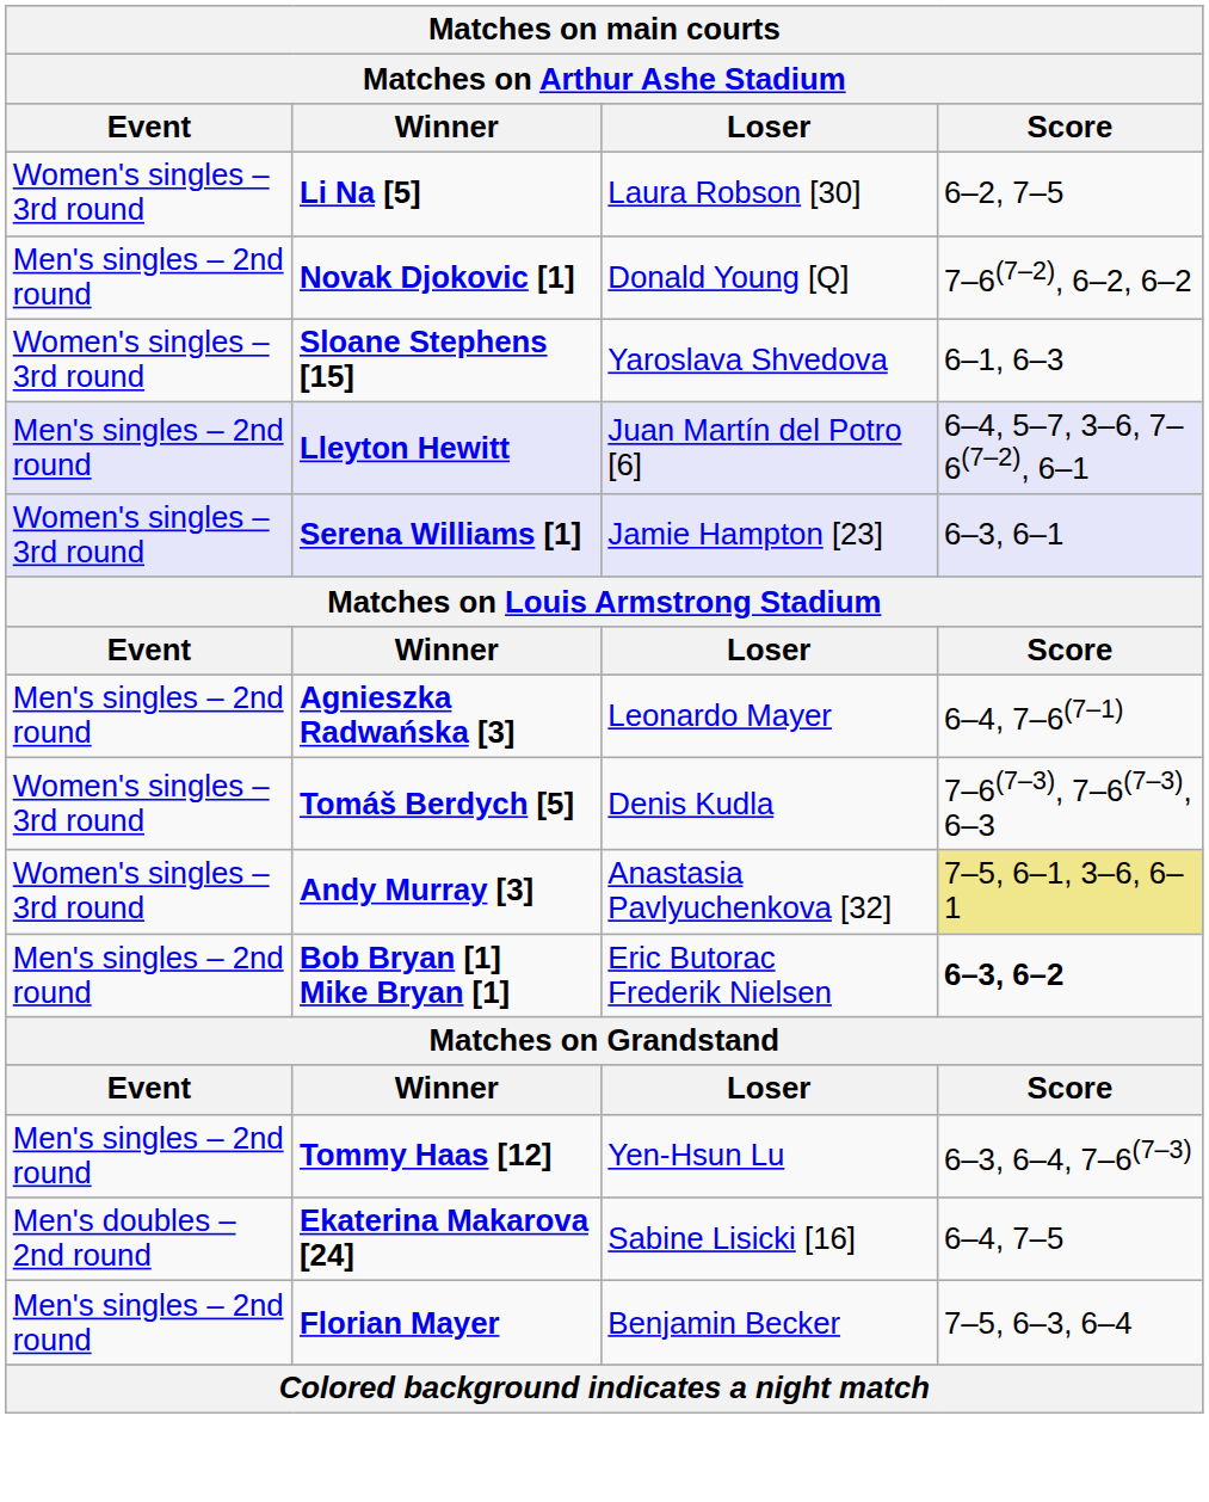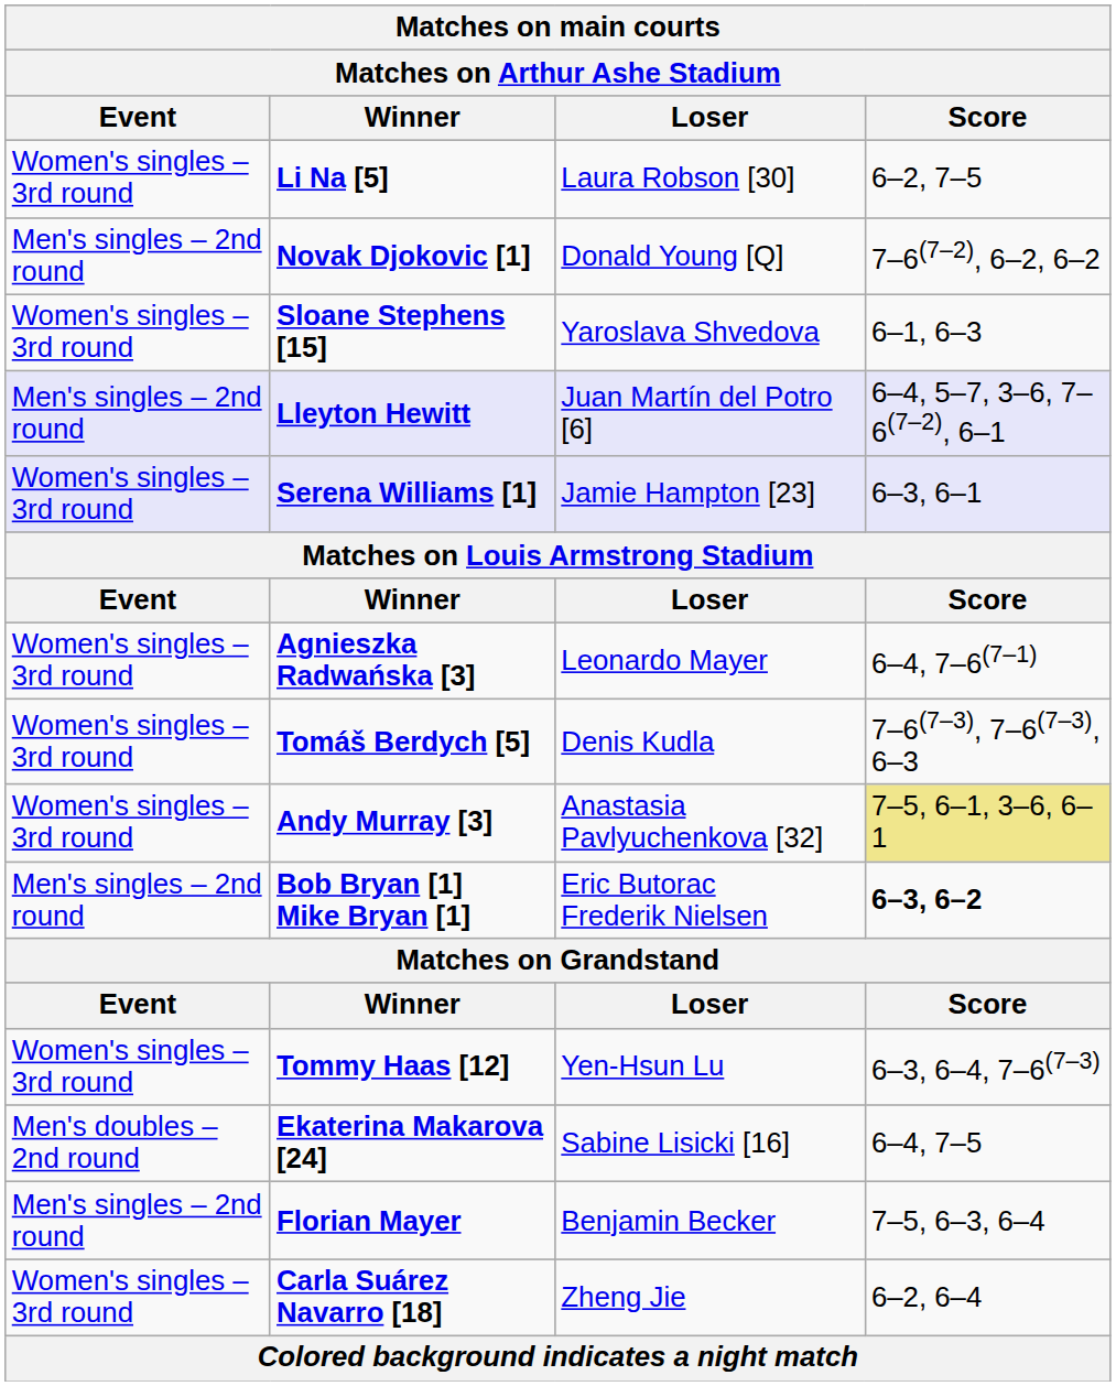 <table class="wikitable collapsible uncollapsed" style="margin:auto;">
 <tr>
 <th colspan="4" style="white-space:nowrap;">Matches on main courts</th>
 </tr>
 <tr>
 <th colspan="4"><strong>Matches on <a href='#'>Arthur Ashe Stadium</a></strong></th>
 </tr>
 <tr>
 <th style="width:220px;">Event</th>
 <th style="width:220px;">Winner</th>
 <th style="width:220px;">Loser</th>
 <th style="width:220px;">Score</th>
 </tr>
 <tr>
 <td><a href='#'>Women's singles – 3rd round</a></td>
 <td> <strong><a href='#'>Li Na</a> [5]</strong></td>
 <td> <a href='#'>Laura Robson</a> [30]</td>
 <td>6–2, 7–5</td>
 </tr>
 <tr>
 <td><a href='#'>Men's singles – 2nd round</a></td>
 <td> <strong><a href='#'>Novak Djokovic</a> [1]</strong></td>
 <td> <a href='#'>Donald Young</a> [Q]</td>
 <td>7–6<sup>(7–2)</sup>, 6–2, 6–2</td>
 </tr>
 <tr>
 <td><a href='#'>Women's singles – 3rd round</a></td>
 <td> <strong><a href='#'>Sloane Stephens</a> [15]</strong></td>
 <td> <a href='#'>Yaroslava Shvedova</a></td>
 <td>6–1, 6–3</td>
 </tr>
 <tr style="background:lavender;">
 <td><a href='#'>Men's singles – 2nd round</a></td>
 <td> <strong><a href='#'>Lleyton Hewitt</a></strong></td>
 <td> <a href='#'>Juan Martín del Potro</a> [6]</td>
 <td>6–4, 5–7, 3–6, 7–6<sup>(7–2)</sup>, 6–1</td>
 </tr>
 <tr style="background:lavender;">
 <td><a href='#'>Women's singles – 3rd round</a></td>
 <td> <strong><a href='#'>Serena Williams</a> [1]</strong></td>
 <td> <a href='#'>Jamie Hampton</a> [23]</td>
 <td>6–3, 6–1</td>
 </tr>
 <tr>
 <th colspan="4"><strong>Matches on <a href='#'>Louis Armstrong Stadium</a></strong></th>
 </tr>
 <tr>
 <th style="width:220px;">Event</th>
 <th style="width:220px;">Winner</th>
 <th style="width:220px;">Loser</th>
 <th style="width:220px;">Score</th>
 </tr>
 <tr>
-<td><a href='#'>Men's singles – 2nd round</a></td>
+<td><a href='#'>Women's singles – 3rd round</a></td>
 <td> <strong><a href='#'>Agnieszka Radwańska</a> [3]</strong></td>
 <td> <a href='#'>Leonardo Mayer</a></td>
 <td>6–4, 7–6<sup>(7–1)</sup></td>
 </tr>
 <tr>
 <td><a href='#'>Women's singles – 3rd round</a></td>
 <td> <strong><a href='#'>Tomáš Berdych</a> [5]</strong></td>
 <td> <a href='#'>Denis Kudla</a></td>
 <td>7–6<sup>(7–3)</sup>, 7–6<sup>(7–3)</sup>, 6–3</td>
 </tr>
 <tr>
 <td><a href='#'>Women's singles – 3rd round</a></td>
 <td> <strong><a href='#'>Andy Murray</a> [3]</strong></td>
 <td> <a href='#'>Anastasia Pavlyuchenkova</a> [32]</td>
 <td style="background: khaki;">7–5, 6–1, 3–6, 6–1</td>
 </tr>
 <tr>
 <td><a href='#'>Men's singles – 2nd round</a></td>
 <td> <strong><a href='#'>Bob Bryan</a> [1] <br>  <a href='#'>Mike Bryan</a> [1]</strong></td>
 <td> <a href='#'>Eric Butorac</a> <br>  <a href='#'>Frederik Nielsen</a></td>
 <td><strong>6–3, 6–2</strong></td>
 </tr>
 <tr>
 <th colspan="4"><strong>Matches on Grandstand</strong></th>
 </tr>
 <tr>
 <th style="width:220px;">Event</th>
 <th style="width:220px;">Winner</th>
 <th style="width:220px;">Loser</th>
 <th style="width:220px;">Score</th>
 </tr>
 <tr>
-<td><a href='#'>Men's singles – 2nd round</a></td>
+<td><a href='#'>Women's singles – 3rd round</a></td>
 <td> <strong><a href='#'>Tommy Haas</a> [12]</strong></td>
 <td> <a href='#'>Yen-Hsun Lu</a></td>
 <td>6–3, 6–4, 7–6<sup>(7–3)</sup></td>
 </tr>
 <tr>
 <td><a href='#'>Men's doubles – 2nd round</a></td>
 <td> <strong><a href='#'>Ekaterina Makarova</a> [24]</strong></td>
 <td> <a href='#'>Sabine Lisicki</a> [16]</td>
 <td>6–4, 7–5</td>
 </tr>
 <tr>
 <td><a href='#'>Men's singles – 2nd round</a></td>
 <td> <strong><a href='#'>Florian Mayer</a></strong></td>
 <td> <a href='#'>Benjamin Becker</a></td>
 <td>7–5, 6–3, 6–4</td>
 </tr>
 <tr>
+<td><a href='#'>Women's singles – 3rd round</a></td>
+<td> <strong><a href='#'>Carla Suárez Navarro</a> [18]</strong></td>
+<td> <a href='#'>Zheng Jie</a></td>
+<td>6–2, 6–4</td>
+</tr>
+<tr>
 <th colspan="4"><em>Colored background indicates a night match</em></th>
 </tr>
 </table>
